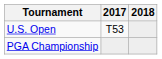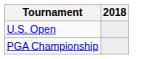 <table class="wikitable" style="font-size:95%;text-align:center;">
 <tr>
 <th>Tournament</th>
-<th>2017</th>
 <th>2018</th>
 </tr>
 <tr>
 <td align=left><a href='#'>U.S. Open</a></td>
-<td>T53</td>
 <td style="background:#eeeeee;"></td>
 </tr>
 <tr>
 <td align=left><a href='#'>PGA Championship</a></td>
 <td style="background:#eeeeee;"></td>
-<td style="background:#eeeeee;"></td>
 </tr>
 </table>
